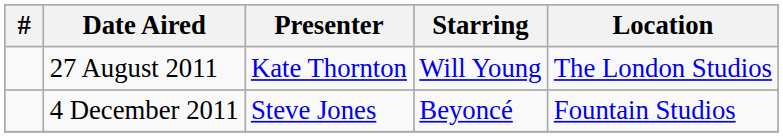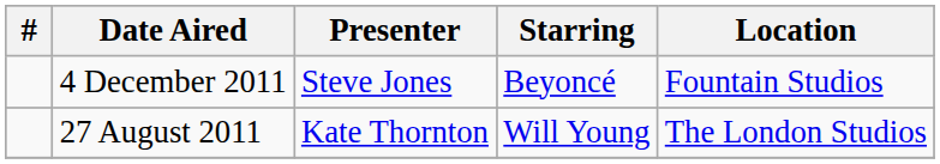 <table class="wikitable">
 <tr>
 <th width="5%">#</th>
 <th>Date Aired</th>
 <th>Presenter</th>
 <th>Starring</th>
 <th>Location</th>
 </tr>
 <tr>
 <td></td>
+<td>4 December 2011</td>
+<td><a href='#'>Steve Jones</a></td>
+<td><a href='#'>Beyoncé</a></td>
+<td><a href='#'>Fountain Studios</a></td>
+</tr>
+<tr>
+<td></td>
 <td>27 August 2011</td>
 <td><a href='#'>Kate Thornton</a></td>
 <td><a href='#'>Will Young</a></td>
 <td><a href='#'>The London Studios</a></td>
 </tr>
 <tr>
-<td></td>
-<td>4 December 2011</td>
-<td><a href='#'>Steve Jones</a></td>
-<td><a href='#'>Beyoncé</a></td>
-<td><a href='#'>Fountain Studios</a></td>
-</tr>
-<tr>
 </tr>
 </table>
